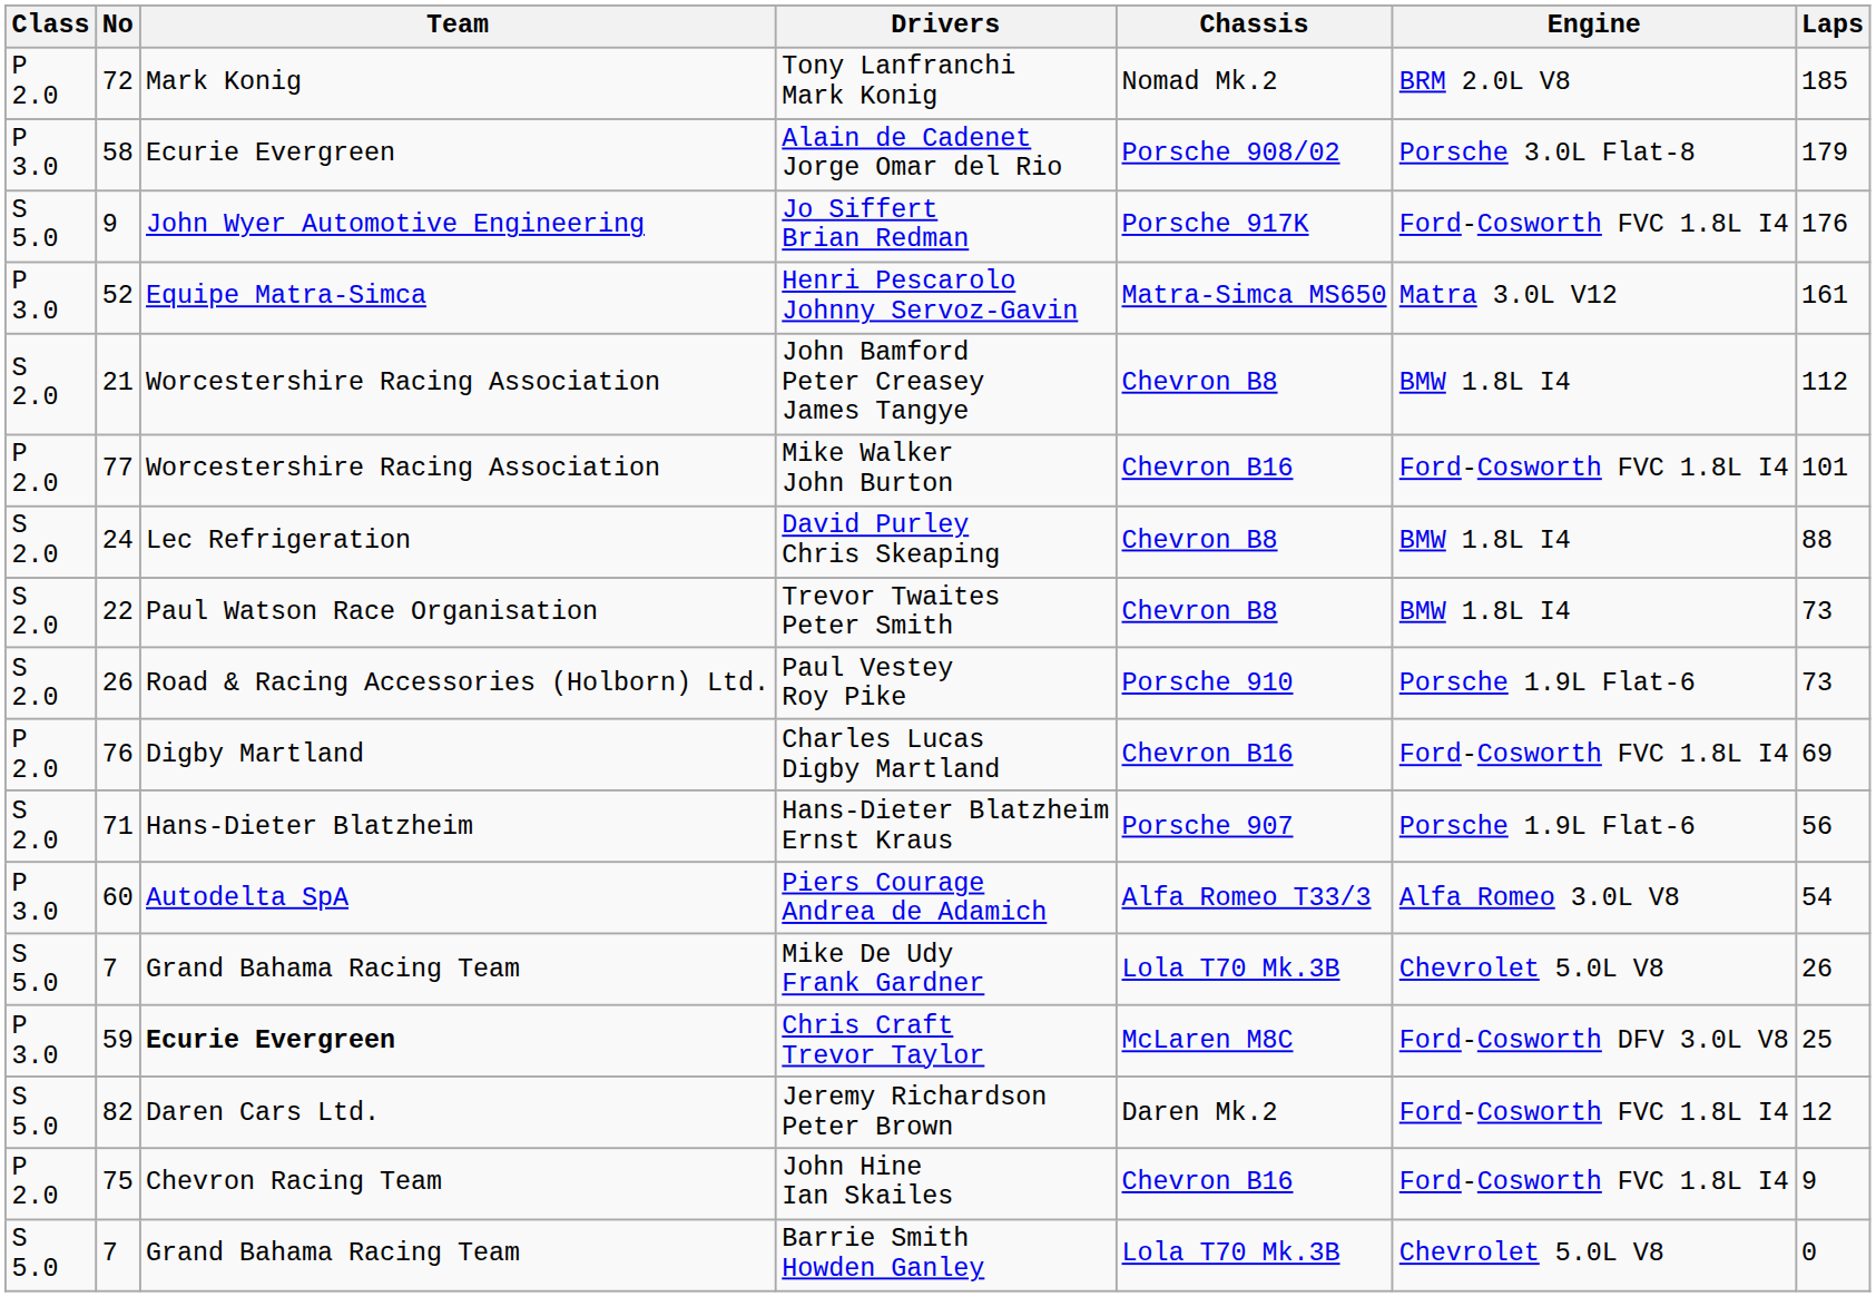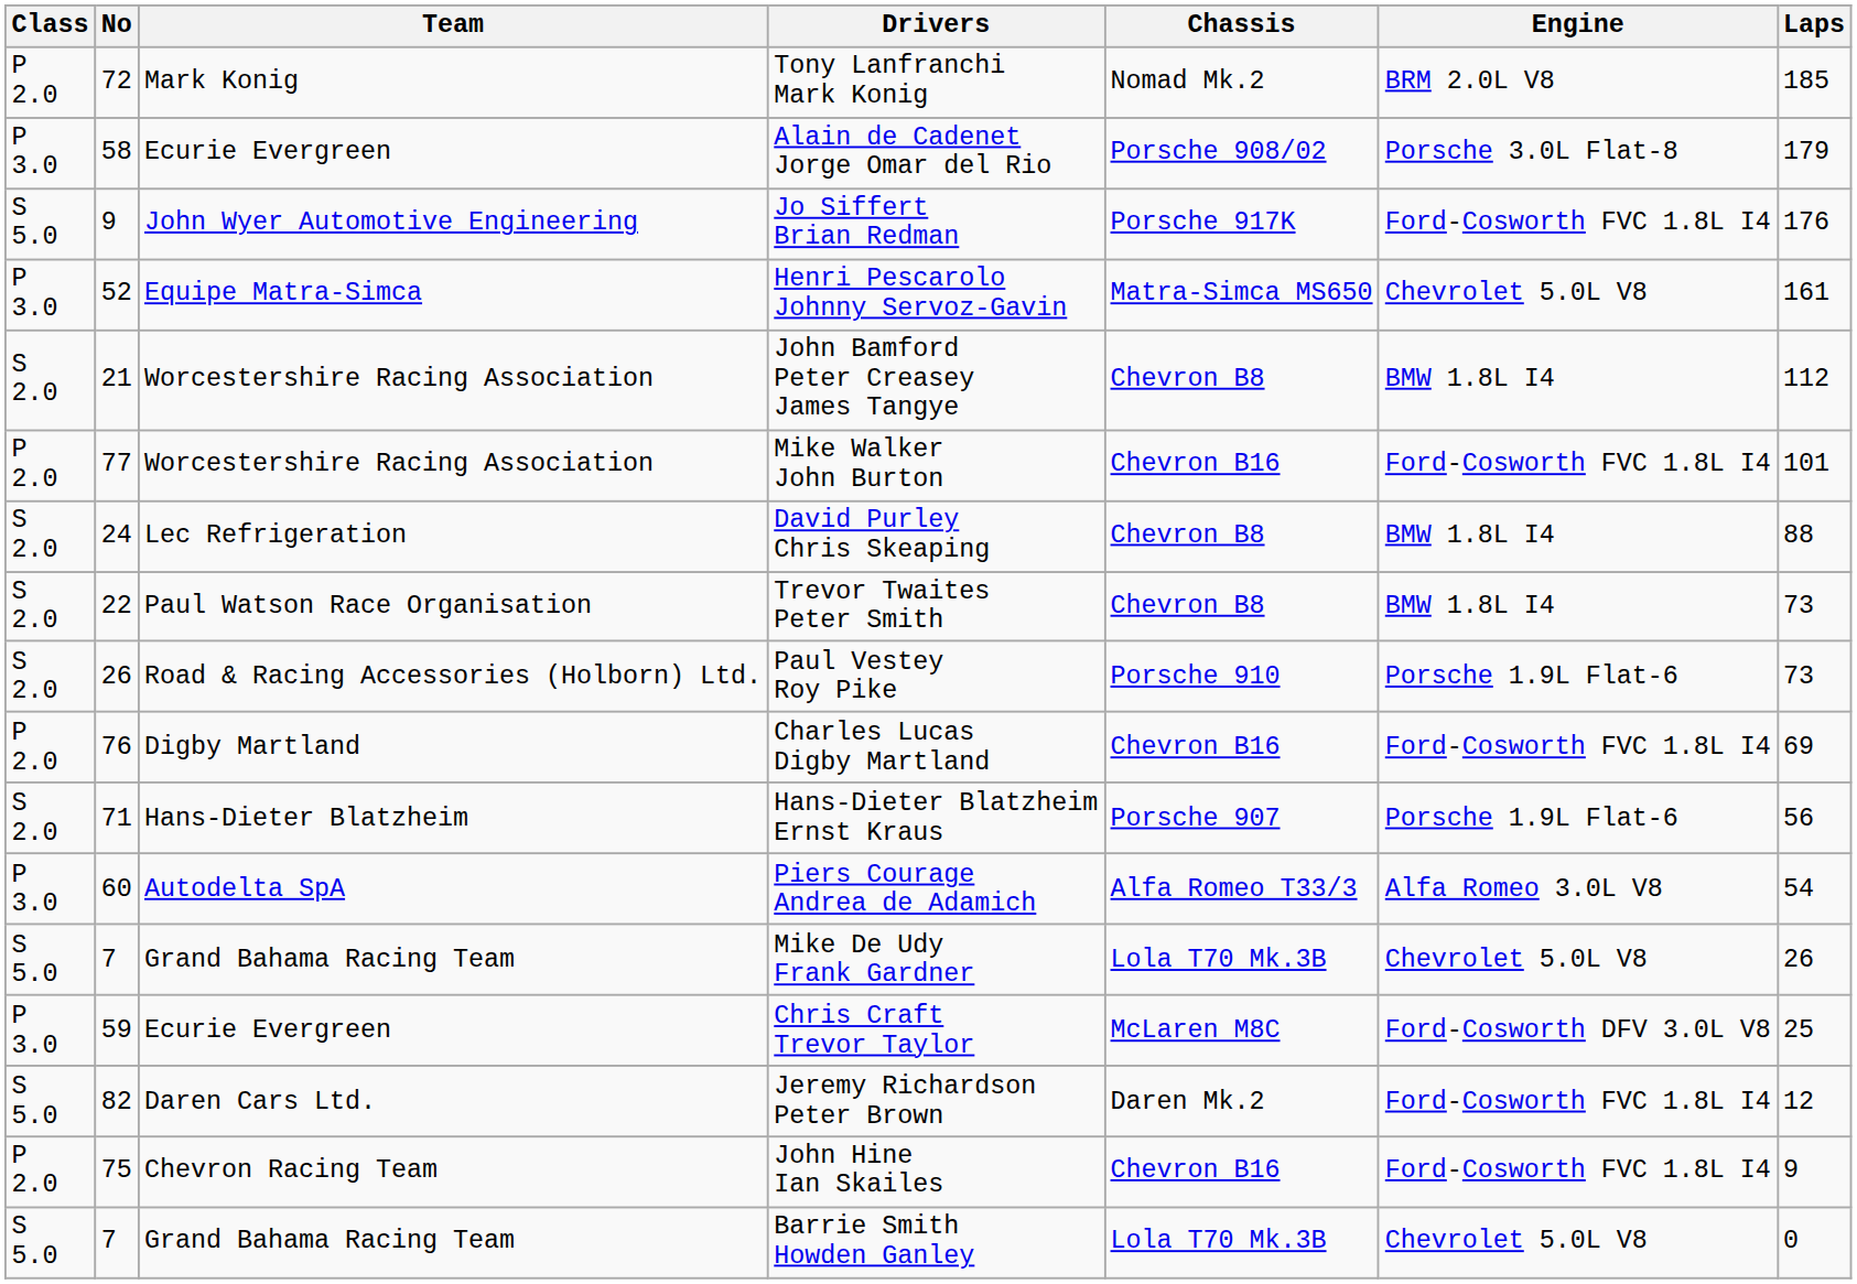 <table class="wikitable" style="font-size: 95%;">
 <tr>
 <th>Class</th>
 <th>No</th>
 <th>Team</th>
 <th>Drivers</th>
 <th>Chassis</th>
 <th>Engine</th>
 <th>Laps</th>
 </tr>
 <tr>
 <td>P<br>2.0</td>
 <td>72</td>
 <td> Mark Konig</td>
 <td> Tony Lanfranchi<br> Mark Konig</td>
 <td>Nomad Mk.2</td>
 <td><a href='#'>BRM</a> 2.0L V8</td>
 <td>185</td>
 </tr>
 <tr>
 <td>P<br>3.0</td>
 <td>58</td>
 <td> Ecurie Evergreen</td>
 <td> <a href='#'>Alain de Cadenet</a><br> Jorge Omar del Rio</td>
 <td><a href='#'>Porsche 908/02</a></td>
 <td><a href='#'>Porsche</a> 3.0L Flat-8</td>
 <td>179</td>
 </tr>
 <tr>
 <td>S<br>5.0</td>
 <td>9</td>
 <td> <a href='#'>John Wyer Automotive Engineering</a></td>
 <td> <a href='#'>Jo Siffert</a><br> <a href='#'>Brian Redman</a></td>
 <td><a href='#'>Porsche 917K</a></td>
 <td><a href='#'>Ford</a>-<a href='#'>Cosworth</a> FVC 1.8L I4</td>
 <td>176</td>
 </tr>
 <tr>
 <td>P<br>3.0</td>
 <td>52</td>
 <td> <a href='#'>Equipe Matra-Simca</a></td>
 <td> <a href='#'>Henri Pescarolo</a><br> <a href='#'>Johnny Servoz-Gavin</a></td>
 <td><a href='#'>Matra-Simca MS650</a></td>
-<td><a href='#'>Matra</a> 3.0L V12</td>
+<td><a href='#'>Chevrolet</a> 5.0L V8</td>
 <td>161</td>
 </tr>
 <tr>
 <td>S<br>2.0</td>
 <td>21</td>
 <td> Worcestershire Racing Association</td>
 <td> John Bamford<br> Peter Creasey<br> James Tangye</td>
 <td><a href='#'>Chevron B8</a></td>
 <td><a href='#'>BMW</a> 1.8L I4</td>
 <td>112</td>
 </tr>
 <tr>
 <td>P<br>2.0</td>
 <td>77</td>
 <td> Worcestershire Racing Association</td>
 <td> Mike Walker<br> John Burton</td>
 <td><a href='#'>Chevron B16</a></td>
 <td><a href='#'>Ford</a>-<a href='#'>Cosworth</a> FVC 1.8L I4</td>
 <td>101</td>
 </tr>
 <tr>
 <td>S<br>2.0</td>
 <td>24</td>
 <td> Lec Refrigeration</td>
 <td> <a href='#'>David Purley</a><br> Chris Skeaping</td>
 <td><a href='#'>Chevron B8</a></td>
 <td><a href='#'>BMW</a> 1.8L I4</td>
 <td>88</td>
 </tr>
 <tr>
 <td>S<br>2.0</td>
 <td>22</td>
 <td> Paul Watson Race Organisation</td>
 <td> Trevor Twaites<br> Peter Smith</td>
 <td><a href='#'>Chevron B8</a></td>
 <td><a href='#'>BMW</a> 1.8L I4</td>
 <td>73</td>
 </tr>
 <tr>
 <td>S<br>2.0</td>
 <td>26</td>
 <td> Road & Racing Accessories (Holborn) Ltd.</td>
 <td> Paul Vestey<br> Roy Pike</td>
 <td><a href='#'>Porsche 910</a></td>
 <td><a href='#'>Porsche</a> 1.9L Flat-6</td>
 <td>73</td>
 </tr>
 <tr>
 <td>P<br>2.0</td>
 <td>76</td>
 <td> Digby Martland</td>
 <td> Charles Lucas<br> Digby Martland</td>
 <td><a href='#'>Chevron B16</a></td>
 <td><a href='#'>Ford</a>-<a href='#'>Cosworth</a> FVC 1.8L I4</td>
 <td>69</td>
 </tr>
 <tr>
 <td>S<br>2.0</td>
 <td>71</td>
 <td> Hans-Dieter Blatzheim</td>
 <td> Hans-Dieter Blatzheim<br> Ernst Kraus</td>
 <td><a href='#'>Porsche 907</a></td>
 <td><a href='#'>Porsche</a> 1.9L Flat-6</td>
 <td>56</td>
 </tr>
 <tr>
 <td>P<br>3.0</td>
 <td>60</td>
 <td> <a href='#'>Autodelta SpA</a></td>
 <td> <a href='#'>Piers Courage</a><br> <a href='#'>Andrea de Adamich</a></td>
 <td><a href='#'>Alfa Romeo T33/3</a></td>
 <td><a href='#'>Alfa Romeo</a> 3.0L V8</td>
 <td>54</td>
 </tr>
 <tr>
 <td>S<br>5.0</td>
 <td>7</td>
 <td> Grand Bahama Racing Team</td>
 <td> Mike De Udy<br> <a href='#'>Frank Gardner</a></td>
 <td><a href='#'>Lola T70 Mk.3B</a></td>
 <td><a href='#'>Chevrolet</a> 5.0L V8</td>
 <td>26</td>
 </tr>
 <tr>
 <td>P<br>3.0</td>
 <td>59</td>
-<td><strong> Ecurie Evergreen</strong></td>
+<td> Ecurie Evergreen</td>
 <td> <a href='#'>Chris Craft</a><br> <a href='#'>Trevor Taylor</a></td>
 <td><a href='#'>McLaren M8C</a></td>
 <td><a href='#'>Ford</a>-<a href='#'>Cosworth</a> DFV 3.0L V8</td>
 <td>25</td>
 </tr>
 <tr>
 <td>S<br>5.0</td>
 <td>82</td>
 <td> Daren Cars Ltd.</td>
 <td> Jeremy Richardson<br> Peter Brown</td>
 <td>Daren Mk.2</td>
 <td><a href='#'>Ford</a>-<a href='#'>Cosworth</a> FVC 1.8L I4</td>
 <td>12</td>
 </tr>
 <tr>
 <td>P<br>2.0</td>
 <td>75</td>
 <td> Chevron Racing Team</td>
 <td> John Hine<br> Ian Skailes</td>
 <td><a href='#'>Chevron B16</a></td>
 <td><a href='#'>Ford</a>-<a href='#'>Cosworth</a> FVC 1.8L I4</td>
 <td>9</td>
 </tr>
 <tr>
 <td>S<br>5.0</td>
 <td>7</td>
 <td> Grand Bahama Racing Team</td>
 <td> Barrie Smith<br> <a href='#'>Howden Ganley</a></td>
 <td><a href='#'>Lola T70 Mk.3B</a></td>
 <td><a href='#'>Chevrolet</a> 5.0L V8</td>
 <td>0</td>
 </tr>
 </table>
